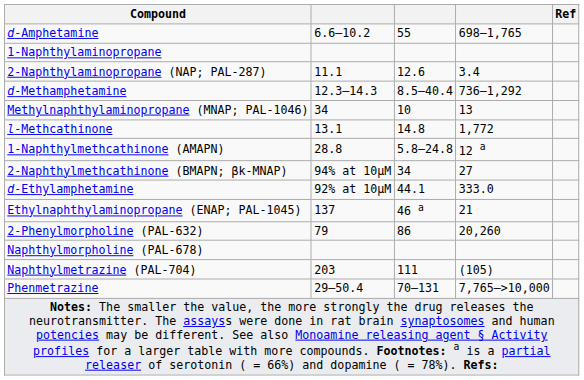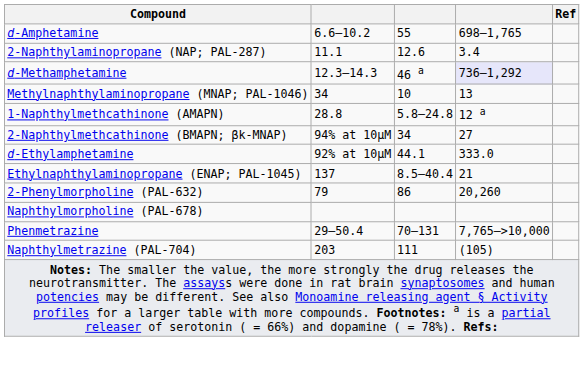 <table class="wikitable" style="font-size:small;">
 <tr>
 <th>Compound</th>
 <th data-sort-type="number"></th>
 <th data-sort-type="number"></th>
 <th data-sort-type="number"></th>
 <th>Ref</th>
 </tr>
 <tr>
 <td><a href='#'><em>d</em>-Amphetamine</a></td>
 <td>6.6–10.2</td>
 <td>55</td>
 <td>698–1,765</td>
 <td></td>
 </tr>
 <tr>
-<td><a href='#'>1-Naphthylaminopropane</a></td>
-<td></td>
-<td></td>
-<td></td>
-<td></td>
-</tr>
-<tr>
 <td><a href='#'>2-Naphthylaminopropane</a> (NAP; PAL-287)</td>
 <td>11.1</td>
 <td>12.6</td>
 <td>3.4</td>
 <td></td>
 </tr>
 <tr>
 <td><a href='#'><em>d</em>-Methamphetamine</a></td>
 <td>12.3–14.3</td>
-<td>8.5–40.4</td>
-<td>736–1,292</td>
+<td>46 <sup>a</sup></td>
+<td style="background: lavender;">736–1,292</td>
 <td></td>
 </tr>
 <tr>
 <td><a href='#'>Methylnaphthylaminopropane</a> (MNAP; PAL-1046)</td>
 <td>34</td>
 <td>10</td>
 <td>13</td>
-<td></td>
-</tr>
-<tr>
-<td><a href='#'><em>l</em>-Methcathinone</a></td>
-<td>13.1</td>
-<td>14.8</td>
-<td>1,772</td>
 <td></td>
 </tr>
 <tr>
 <td><a href='#'>1-Naphthylmethcathinone</a> (AMAPN)</td>
 <td>28.8</td>
 <td>5.8–24.8</td>
 <td>12 <sup>a</sup></td>
 <td></td>
 </tr>
 <tr>
 <td><a href='#'>2-Naphthylmethcathinone</a> (BMAPN; βk-MNAP)</td>
 <td>94% at 10μM</td>
 <td>34</td>
 <td>27</td>
 <td></td>
 </tr>
 <tr>
 <td><a href='#'><em>d</em>-Ethylamphetamine</a></td>
 <td>92% at 10μM</td>
 <td>44.1</td>
 <td>333.0</td>
 <td></td>
 </tr>
 <tr>
 <td><a href='#'>Ethylnaphthylaminopropane</a> (ENAP; PAL-1045)</td>
 <td>137</td>
-<td>46 <sup>a</sup></td>
+<td>8.5–40.4</td>
 <td>21</td>
 <td></td>
 </tr>
 <tr>
 <td><a href='#'>2-Phenylmorpholine</a> (PAL-632)</td>
 <td>79</td>
 <td>86</td>
 <td>20,260</td>
 <td></td>
 </tr>
 <tr>
 <td><a href='#'>Naphthylmorpholine</a> (PAL-678)</td>
 <td></td>
 <td></td>
 <td></td>
 <td></td>
 </tr>
 <tr>
+<td><a href='#'>Phenmetrazine</a></td>
+<td>29–50.4</td>
+<td>70–131</td>
+<td>7,765–>10,000</td>
+<td></td>
+</tr>
+<tr>
 <td><a href='#'>Naphthylmetrazine</a> (PAL-704)</td>
 <td>203</td>
 <td>111</td>
 <td> (105)</td>
 <td></td>
 </tr>
 <tr>
-<td><a href='#'>Phenmetrazine</a></td>
-<td>29–50.4</td>
-<td>70–131</td>
-<td>7,765–>10,000</td>
-<td></td>
-</tr>
-<tr>
 <td colspan="5" style="width: 1px; background-color:#eaecf0; text-align: center;"><strong>Notes:</strong> The smaller the value, the more strongly the drug releases the neurotransmitter. The <a href='#'>assays</a>s were done in rat brain <a href='#'>synaptosomes</a> and human <a href='#'>potencies</a> may be different. See also <a href='#'>Monoamine releasing agent § Activity profiles</a> for a larger table with more compounds. <strong>Footnotes:</strong> <sup>a</sup>  is a <a href='#'>partial releaser</a> of serotonin ( = 66%) and dopamine ( = 78%). <strong>Refs:</strong> </td>
 </tr>
 </table>
